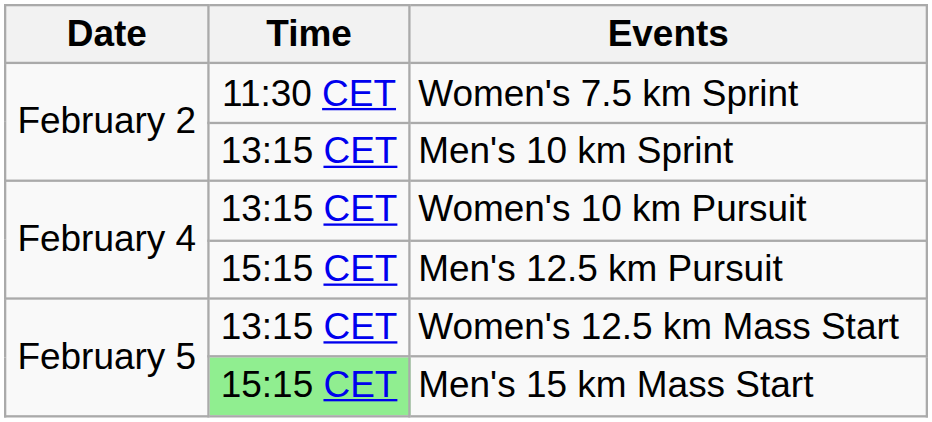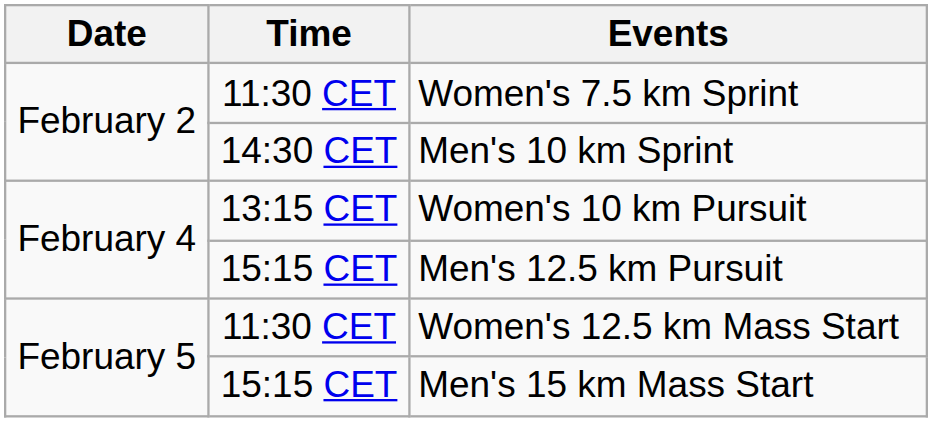 <table class="wikitable" style="text-align: center" width="400">
 <tr>
 <th>Date</th>
 <th>Time</th>
 <th>Events</th>
 </tr>
 <tr>
 <td rowspan="2">February 2</td>
 <td>11:30 <a href='#'>CET</a></td>
 <td style="text-align: left">Women's 7.5 km Sprint</td>
 </tr>
 <tr>
-<td>13:15 <a href='#'>CET</a></td>
+<td>14:30 <a href='#'>CET</a></td>
 <td style="text-align: left">Men's 10 km Sprint</td>
 </tr>
 <tr>
 <td rowspan="2">February 4</td>
 <td>13:15 <a href='#'>CET</a></td>
 <td style="text-align: left">Women's 10 km Pursuit</td>
 </tr>
 <tr>
 <td>15:15 <a href='#'>CET</a></td>
 <td style="text-align: left">Men's 12.5 km Pursuit</td>
 </tr>
 <tr>
 <td rowspan="2">February 5</td>
-<td>13:15 <a href='#'>CET</a></td>
+<td>11:30 <a href='#'>CET</a></td>
 <td style="text-align: left">Women's 12.5 km Mass Start</td>
 </tr>
 <tr>
-<td style="background: lightgreen;">15:15 <a href='#'>CET</a></td>
+<td>15:15 <a href='#'>CET</a></td>
 <td style="text-align: left">Men's 15 km Mass Start</td>
 </tr>
 </table>
